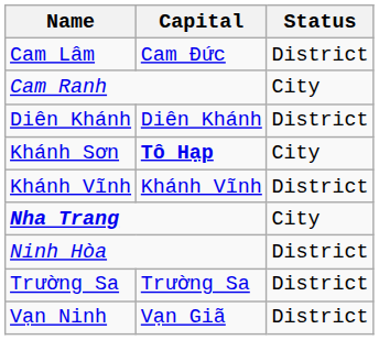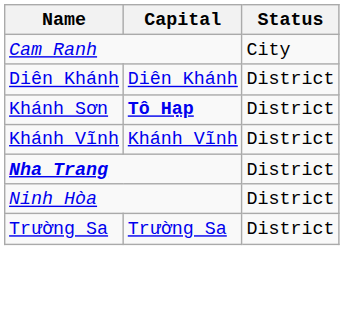 <table class="wikitable sortable">
 <tr>
 <th>Name</th>
 <th>Capital</th>
 <th>Status</th>
-</tr>
-<tr>
-<td><a href='#'>Cam Lâm</a></td>
-<td><a href='#'>Cam Đức</a></td>
-<td>District</td>
 </tr>
 <tr>
 <td colspan="2"><em><a href='#'>Cam Ranh</a></em></td>
 <td>City</td>
 </tr>
 <tr>
 <td><a href='#'>Diên Khánh</a></td>
 <td><a href='#'>Diên Khánh</a></td>
 <td>District</td>
 </tr>
 <tr>
 <td><a href='#'>Khánh Sơn</a></td>
 <td><strong><a href='#'>Tô Hạp</a></strong></td>
-<td>City</td>
+<td>District</td>
 </tr>
 <tr>
 <td><a href='#'>Khánh Vĩnh</a></td>
 <td><a href='#'>Khánh Vĩnh</a></td>
 <td>District</td>
 </tr>
 <tr>
 <td colspan="2"><strong><em><a href='#'>Nha Trang</a></em></strong></td>
-<td>City</td>
+<td>District</td>
 </tr>
 <tr>
 <td colspan="2"><em><a href='#'>Ninh Hòa</a></em></td>
 <td>District</td>
 </tr>
 <tr>
 <td><a href='#'>Trường Sa</a></td>
 <td><a href='#'>Trường Sa</a></td>
 <td>District</td>
 </tr>
-<tr>
-<td><a href='#'>Vạn Ninh</a></td>
-<td><a href='#'>Vạn Giã</a></td>
-<td>District</td>
-</tr>
 </table>
